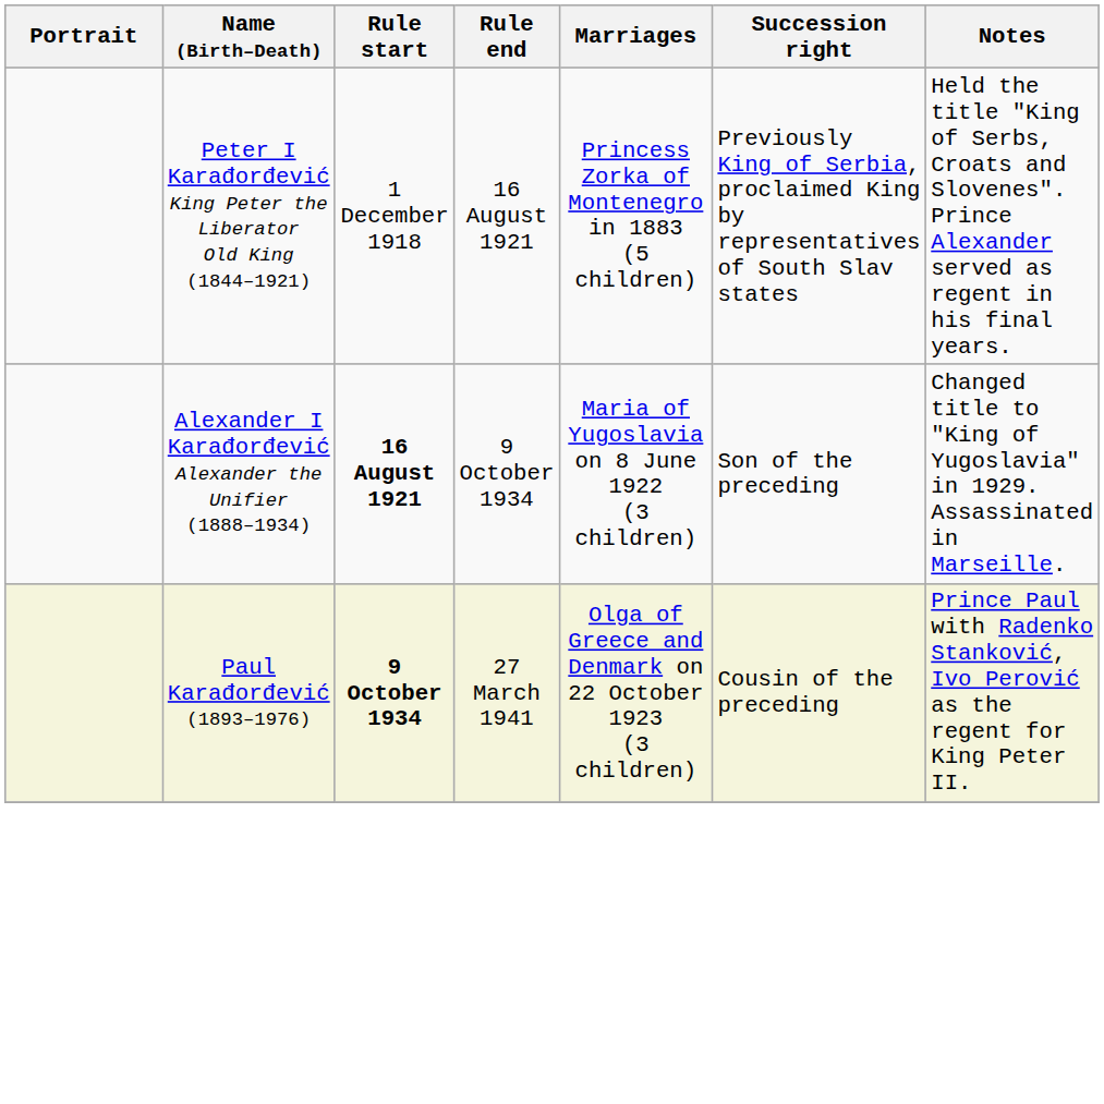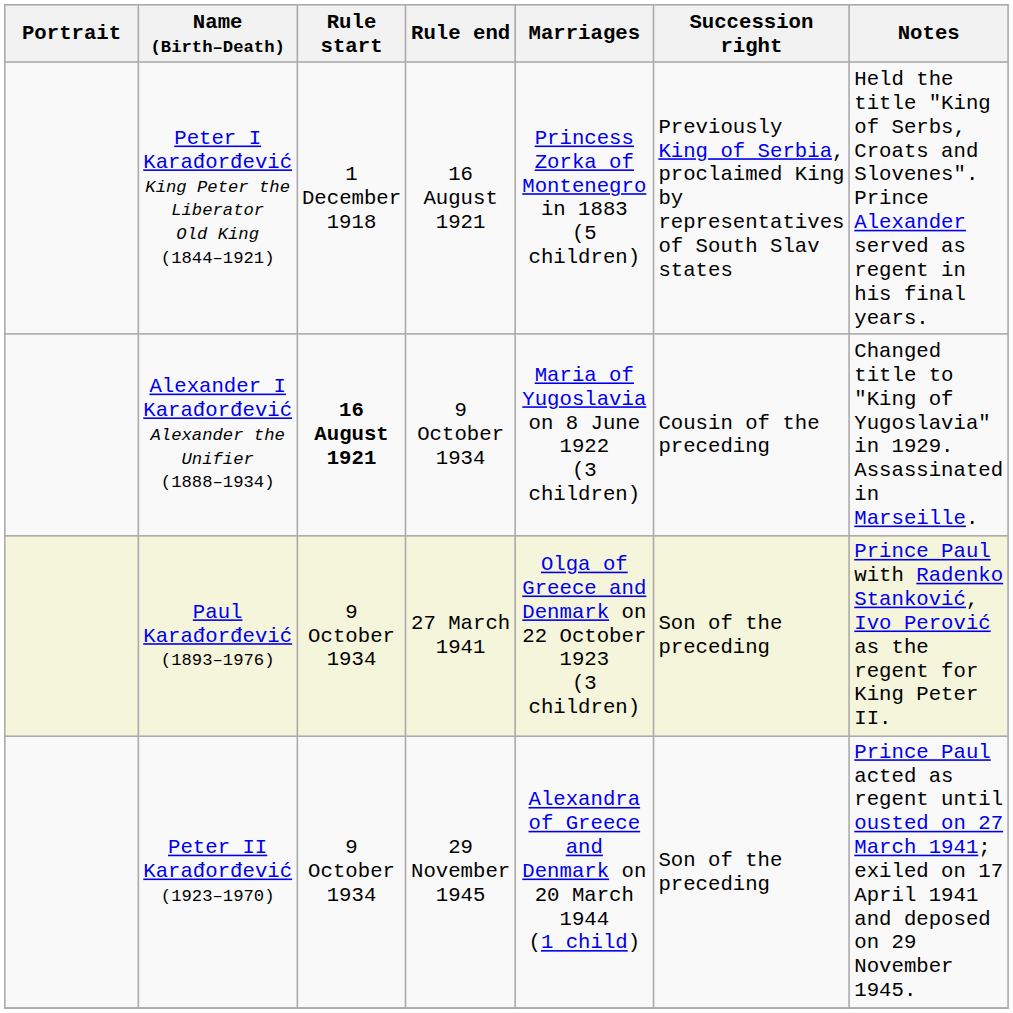 <table style="text-align:center" class="wikitable" width=50%>
 <tr>
 <th width="20%">Portrait</th>
 <th width=15%>Name<br><small>(Birth–Death)</small></th>
 <th>Rule start</th>
 <th>Rule end</th>
 <th width="15%">Marriages</th>
 <th width="10%">Succession right</th>
 <th width=10%>Notes</th>
 </tr>
 <tr>
 <td></td>
 <td><a href='#'>Peter I Karađorđević</a><br><small><em>King Peter the Liberator</em></small><br><small><em>Old King</em></small> <br><small>(1844–1921)</small><br></td>
 <td>1 December 1918</td>
 <td>16 August 1921</td>
 <td><a href='#'>Princess Zorka of Montenegro</a> in 1883<br>(5 children)</td>
 <td align="left">Previously <a href='#'>King of Serbia</a>,<br>proclaimed King by representatives of South Slav states</td>
 <td align="left">Held the title "King of Serbs, Croats and Slovenes". Prince <a href='#'>Alexander</a> served as regent in his final years.</td>
 </tr>
 <tr>
 <td></td>
 <td><a href='#'>Alexander I Karađorđević</a><br><small><em>Alexander the Unifier</em></small> <br><small>(1888–1934)</small></td>
 <td><strong>16 August 1921</strong></td>
 <td>9 October 1934</td>
 <td><a href='#'>Maria of Yugoslavia</a> on 8 June 1922<br>(3 children)</td>
-<td align="left">Son of the preceding</td>
+<td align="left">Cousin of the preceding</td>
 <td align="left">Changed title to "King of Yugoslavia" in 1929.<br>Assassinated in <a href='#'>Marseille</a>.</td>
 </tr>
 <tr bgcolor="#F5F5DC">
 <td></td>
 <td><a href='#'>Paul Karađorđević</a><br><small>(1893–1976)</small></td>
-<td><strong>9 October 1934</strong></td>
+<td>9 October 1934</td>
 <td>27 March 1941</td>
 <td><a href='#'>Olga of Greece and Denmark</a> on 22 October 1923<br>(3 children)</td>
-<td align="left">Cousin of the preceding</td>
+<td align="left">Son of the preceding</td>
 <td align="left"><a href='#'>Prince Paul</a> with <a href='#'>Radenko Stanković</a>, <a href='#'>Ivo Perović</a> as the regent for King Peter II.</td>
+</tr>
+<tr>
+<td></td>
+<td><a href='#'>Peter II Karađorđević</a><br><small>(1923–1970)</small></td>
+<td>9 October 1934</td>
+<td>29 November 1945</td>
+<td><a href='#'>Alexandra of Greece and Denmark</a> on 20 March 1944<br>(<a href='#'>1 child</a>)</td>
+<td align="left">Son of the preceding</td>
+<td align="left"><a href='#'>Prince Paul</a> acted as regent until <a href='#'>ousted on 27 March 1941</a>; exiled on 17 April 1941 and deposed on 29 November 1945.</td>
 </tr>
 <tr>
 </tr>
 </table>
